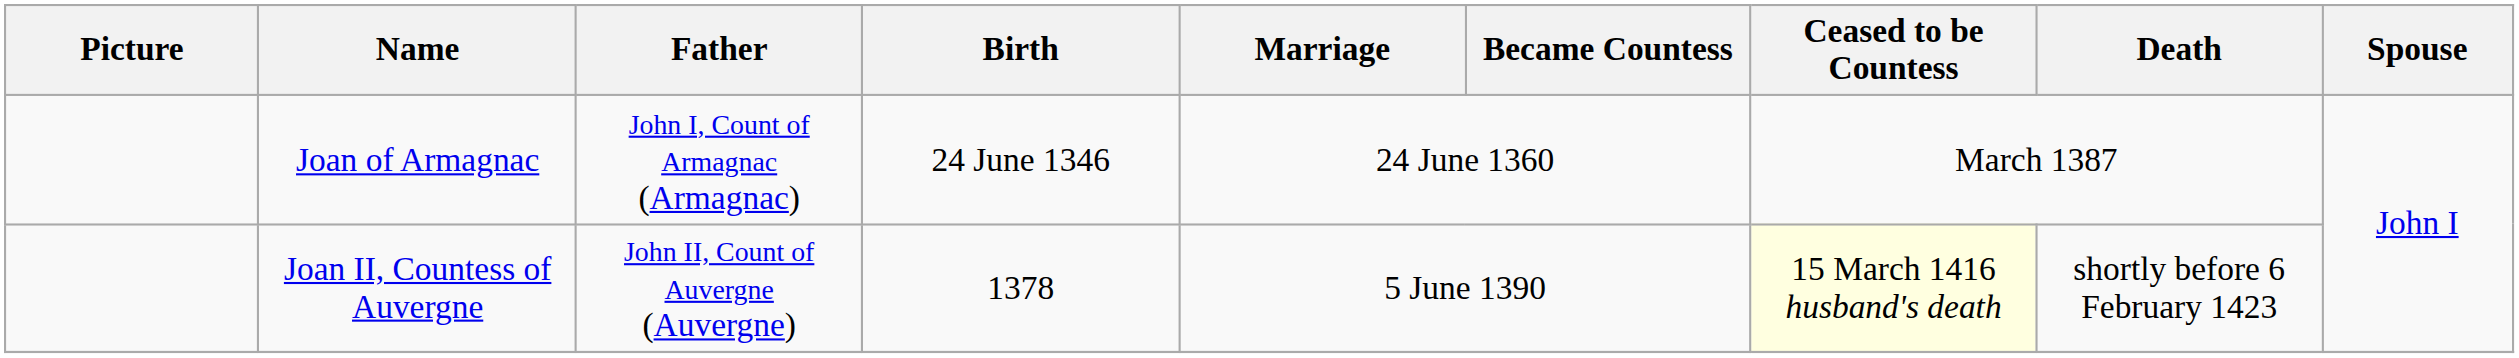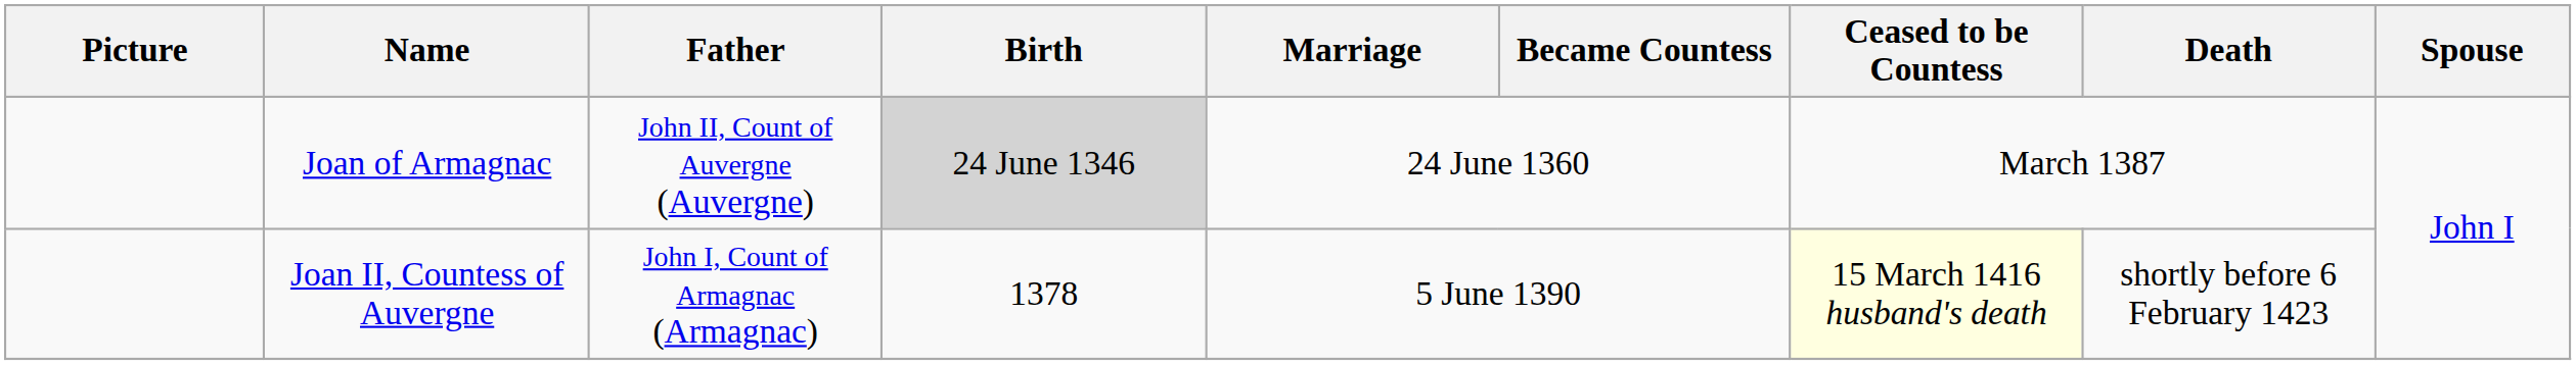 <table width=95% class="wikitable">
 <tr>
 <th width = "8%">Picture</th>
 <th width = "10%">Name</th>
 <th width = "9%">Father</th>
 <th width = "10%">Birth</th>
 <th width = "9%">Marriage</th>
 <th width = "9%">Became Countess</th>
 <th width = "9%">Ceased to be Countess</th>
 <th width = "9%">Death</th>
 <th width = "6%">Spouse</th>
 </tr>
 <tr>
 <td align="center"></td>
 <td align="center"><a href='#'>Joan of Armagnac</a></td>
-<td align="center"><small><a href='#'>John I, Count of Armagnac</a></small><br> (<a href='#'>Armagnac</a>)</td>
-<td align="center">24 June 1346</td>
+<td align="center"><small><a href='#'>John II, Count of Auvergne</a></small><br> (<a href='#'>Auvergne</a>)</td>
+<td align="center" style="background: lightgrey;">24 June 1346</td>
 <td align="center" colspan="2">24 June 1360</td>
 <td align="center" colspan="2">March 1387</td>
 <td align="center" rowspan="2"><a href='#'>John I</a></td>
 </tr>
 <tr>
 <td align="center"></td>
 <td align="center"><a href='#'>Joan II, Countess of Auvergne</a></td>
-<td align="center"><small><a href='#'>John II, Count of Auvergne</a></small><br> (<a href='#'>Auvergne</a>)</td>
+<td align="center"><small><a href='#'>John I, Count of Armagnac</a></small><br> (<a href='#'>Armagnac</a>)</td>
 <td align="center">1378</td>
 <td align="center" colspan="2">5 June 1390</td>
 <td align="center" style="background: lightyellow;">15 March 1416<br><em>husband's death</em></td>
 <td align="center">shortly before 6 February 1423</td>
 </tr>
 <tr>
 </tr>
 </table>
